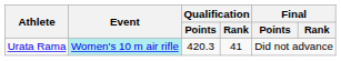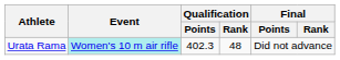 <table class="wikitable" style="font-size:90%">
 <tr>
 <th rowspan="2">Athlete</th>
 <th rowspan="2">Event</th>
 <th colspan=2>Qualification</th>
 <th colspan=2>Final</th>
 </tr>
 <tr style="font-size:95%">
 <th>Points</th>
 <th>Rank</th>
 <th>Points</th>
 <th>Rank</th>
 </tr>
 <tr align=center>
 <td align=left><a href='#'>Urata Rama</a></td>
 <td align=left style="background: paleturquoise;"><a href='#'>Women's 10 m air rifle</a></td>
-<td>420.3</td>
-<td>41</td>
+<td>402.3</td>
+<td>48</td>
 <td colspan=2>Did not advance</td>
 </tr>
 </table>
